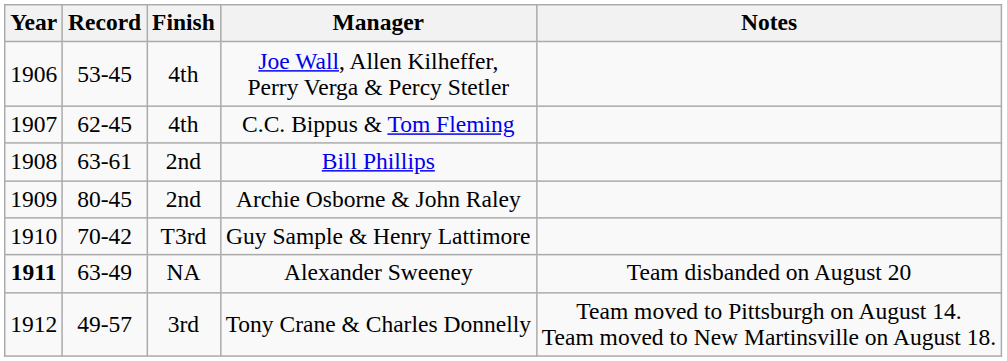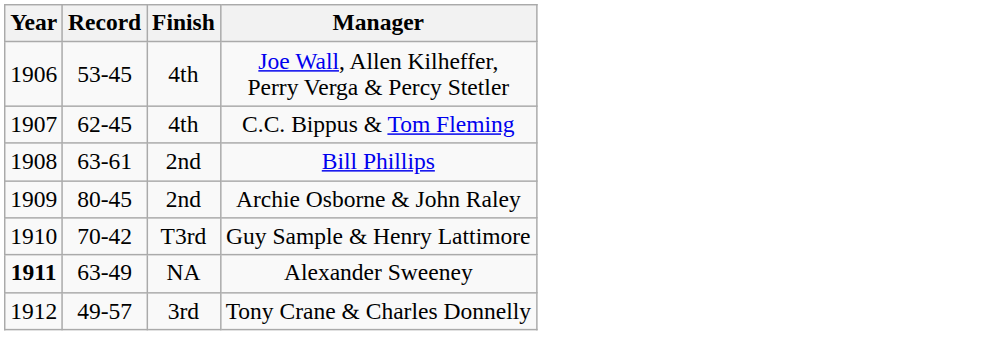 <table class="wikitable">
 <tr>
 <th>Year</th>
 <th>Record</th>
 <th>Finish</th>
 <th>Manager</th>
-<th>Notes</th>
 </tr>
 <tr align=center>
 <td>1906</td>
 <td>53-45</td>
 <td>4th</td>
 <td><a href='#'>Joe Wall</a>, Allen Kilheffer, <br>Perry Verga & Percy Stetler</td>
-<td></td>
 </tr>
 <tr align=center>
 <td>1907</td>
 <td>62-45</td>
 <td>4th</td>
 <td>C.C. Bippus & <a href='#'>Tom Fleming</a></td>
-<td></td>
 </tr>
 <tr align=center>
 <td>1908</td>
 <td>63-61</td>
 <td>2nd</td>
 <td><a href='#'>Bill Phillips</a></td>
-<td></td>
 </tr>
 <tr align=center>
 <td>1909</td>
 <td>80-45</td>
 <td>2nd</td>
 <td>Archie Osborne & John Raley</td>
-<td></td>
 </tr>
 <tr align=center>
 <td>1910</td>
 <td>70-42</td>
 <td>T3rd</td>
 <td>Guy Sample & Henry Lattimore</td>
-<td></td>
 </tr>
 <tr align=center>
 <td><strong>1911</strong></td>
 <td>63-49</td>
 <td>NA</td>
 <td>Alexander Sweeney</td>
-<td>Team disbanded on August 20</td>
 </tr>
 <tr align=center>
 <td>1912</td>
 <td>49-57</td>
 <td>3rd</td>
 <td>Tony Crane & Charles Donnelly</td>
-<td>Team moved to Pittsburgh on August 14.<br> Team moved to New Martinsville on August 18.</td>
 </tr>
 </table>
